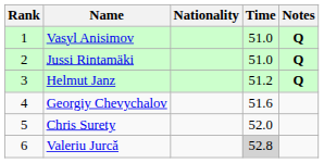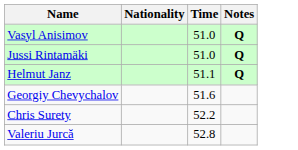 <table class="wikitable sortable" style="text-align:center">
 <tr>
-<th>Rank</th>
 <th>Name</th>
 <th>Nationality</th>
 <th>Time</th>
 <th>Notes</th>
 </tr>
 <tr bgcolor=ccffcc>
-<td>1</td>
 <td align=left><a href='#'>Vasyl Anisimov</a></td>
 <td align=left></td>
 <td>51.0</td>
 <td><strong>Q</strong></td>
 </tr>
 <tr bgcolor=ccffcc>
-<td>2</td>
 <td align=left><a href='#'>Jussi Rintamäki</a></td>
 <td align=left></td>
 <td>51.0</td>
 <td><strong>Q</strong></td>
 </tr>
 <tr bgcolor=ccffcc>
-<td>3</td>
 <td align=left><a href='#'>Helmut Janz</a></td>
 <td align=left></td>
-<td>51.2</td>
+<td>51.1</td>
 <td><strong>Q</strong></td>
 </tr>
 <tr>
-<td>4</td>
 <td align=left><a href='#'>Georgiy Chevychalov</a></td>
 <td align=left></td>
 <td>51.6</td>
 <td></td>
 </tr>
 <tr>
-<td>5</td>
 <td align=left><a href='#'>Chris Surety</a></td>
 <td align=left></td>
-<td>52.0</td>
+<td>52.2</td>
 <td></td>
 </tr>
 <tr>
-<td>6</td>
 <td align=left><a href='#'>Valeriu Jurcă</a></td>
 <td align=left></td>
-<td style="background: lightgrey;">52.8</td>
+<td>52.8</td>
 <td></td>
 </tr>
 </table>
